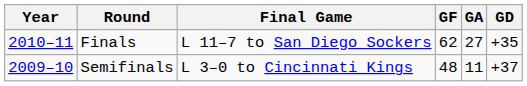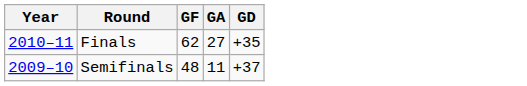 <table class="wikitable">
 <tr>
 <th>Year</th>
 <th>Round</th>
-<th>Final Game</th>
 <th>GF</th>
 <th>GA</th>
 <th>GD</th>
 </tr>
 <tr>
 <td><a href='#'>2010–11</a></td>
 <td>Finals</td>
-<td>L 11–7 to <a href='#'>San Diego Sockers</a></td>
 <td>62</td>
 <td>27</td>
 <td>+35</td>
 </tr>
 <tr>
 <td><a href='#'>2009–10</a></td>
 <td>Semifinals</td>
-<td>L 3–0 to <a href='#'>Cincinnati Kings</a></td>
 <td>48</td>
 <td>11</td>
 <td>+37</td>
 </tr>
 </table>
